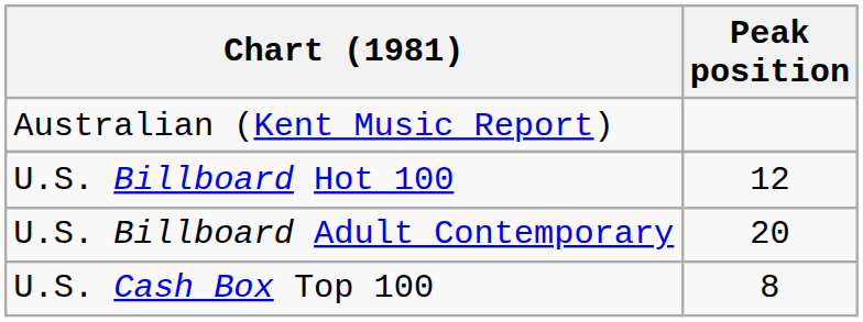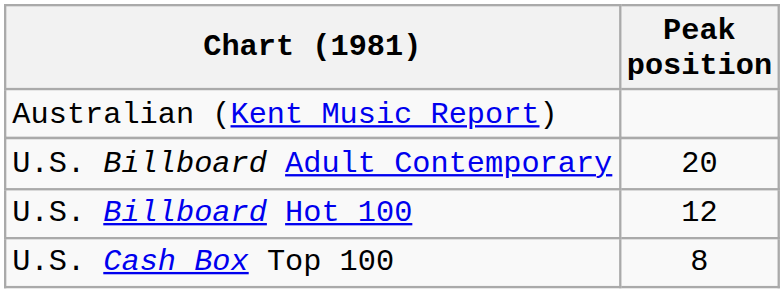 <table class="wikitable sortable">
 <tr>
 <th align="left">Chart (1981)</th>
 <th align="left">Peak<br>position</th>
 </tr>
 <tr>
 <td>Australian (<a href='#'>Kent Music Report</a>)</td>
 <td></td>
 </tr>
 <tr>
 </tr>
 <tr>
 </tr>
 <tr>
+<td>U.S. <em>Billboard</em> <a href='#'>Adult Contemporary</a></td>
+<td style="text-align:center;">20</td>
+</tr>
+<tr>
 <td>U.S. <em><a href='#'>Billboard</a></em> <a href='#'>Hot 100</a></td>
 <td style="text-align:center;">12</td>
-</tr>
-<tr>
-<td>U.S. <em>Billboard</em> <a href='#'>Adult Contemporary</a></td>
-<td style="text-align:center;">20</td>
 </tr>
 <tr>
 <td>U.S. <em><a href='#'>Cash Box</a></em> Top 100</td>
 <td style="text-align:center;">8</td>
 </tr>
 </table>
